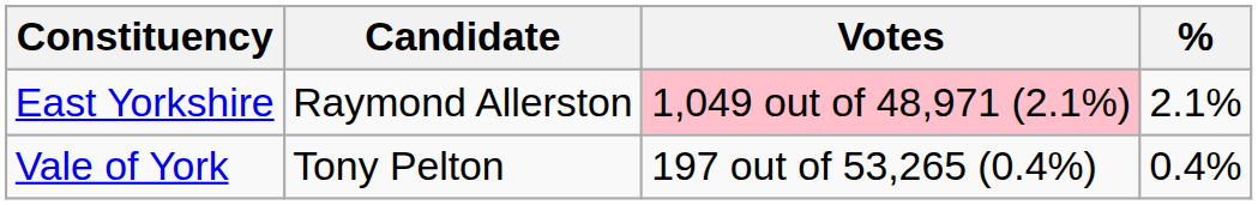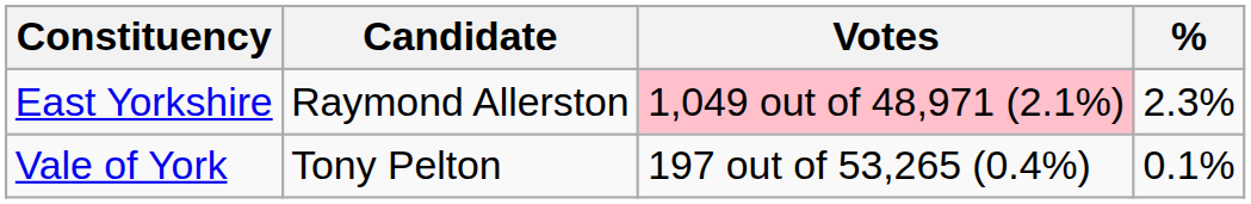 <table class="wikitable">
 <tr>
 <th>Constituency</th>
 <th>Candidate</th>
 <th>Votes</th>
 <th>%</th>
 </tr>
 <tr>
 <td><a href='#'>East Yorkshire</a></td>
 <td>Raymond Allerston</td>
 <td style="background: pink;">1,049 out of 48,971 (2.1%)</td>
-<td>2.1%</td>
+<td>2.3%</td>
 </tr>
 <tr>
 <td><a href='#'>Vale of York</a></td>
 <td>Tony Pelton</td>
 <td>197 out of 53,265 (0.4%)</td>
-<td>0.4%</td>
+<td>0.1%</td>
 </tr>
 </table>
